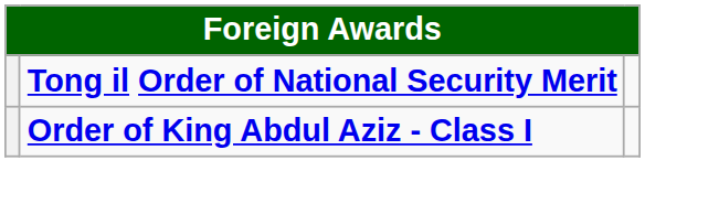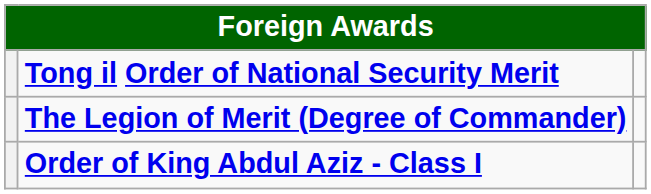 <table class="wikitable">
 <tr>
 <th colspan="3" style="background:#006400; color:#FFFFFF; text-align:center"><strong>Foreign Awards</strong></th>
 </tr>
 <tr>
 <th></th>
 <td><a href='#'><strong>Tong il</strong></a> <strong><a href='#'>Order of National Security Merit</a></strong></td>
 <td></td>
 </tr>
 <tr>
 <th></th>
+<td><a href='#'><strong>The Legion of Merit (Degree of Commander)</strong></a></td>
+<td></td>
+</tr>
+<tr>
+<th></th>
 <td><strong><a href='#'>Order of King Abdul Aziz - Class I</a></strong></td>
 <td></td>
 </tr>
 </table>
